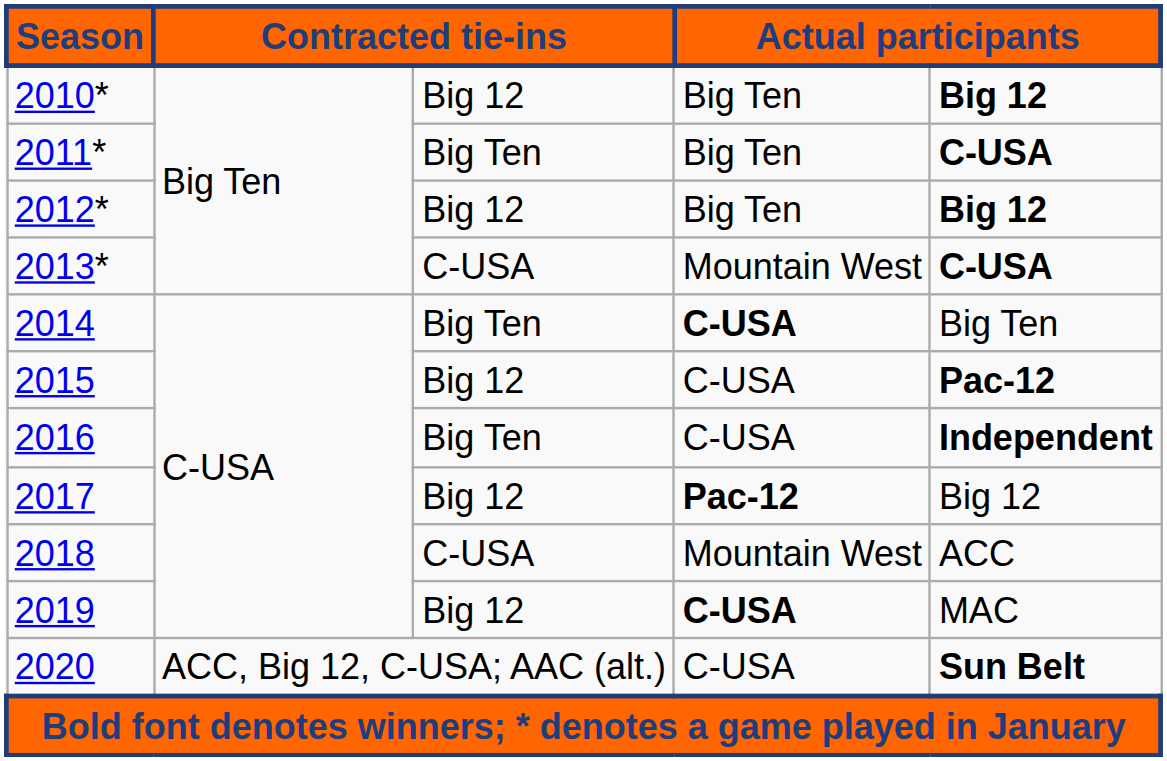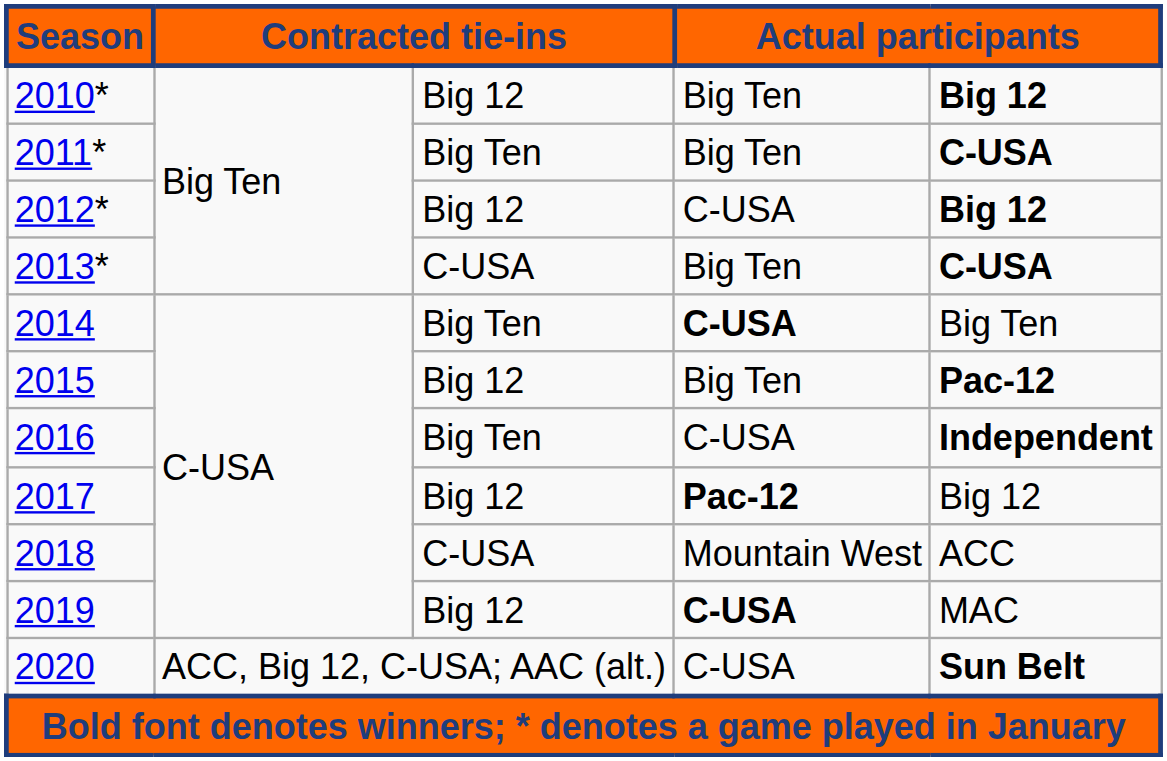 <table class="wikitable mw-collapsible mw-collapsed" style="font-size: 95%;">
 <tr>
 <th style="background:#FF6600; color:#1F3D7C; border: 2px solid #1F3D7C;">Season</th>
 <th style="background:#FF6600; color:#1F3D7C; border: 2px solid #1F3D7C;" colspan="2">Contracted tie-ins</th>
 <th style="background:#FF6600; color:#1F3D7C; border: 2px solid #1F3D7C;" colspan="2">Actual participants</th>
 </tr>
 <tr>
 <td><a href='#'>2010</a>*</td>
 <td rowspan="4">Big Ten</td>
 <td>Big 12</td>
 <td>Big Ten</td>
 <td><strong>Big 12</strong></td>
 </tr>
 <tr>
 <td><a href='#'>2011</a>*</td>
 <td>Big Ten</td>
 <td>Big Ten</td>
 <td><strong>C-USA</strong></td>
 </tr>
 <tr>
 <td><a href='#'>2012</a>*</td>
 <td>Big 12</td>
-<td>Big Ten</td>
+<td>C-USA</td>
 <td><strong>Big 12</strong></td>
 </tr>
 <tr>
 <td><a href='#'>2013</a>*</td>
 <td>C-USA</td>
-<td>Mountain West</td>
+<td>Big Ten</td>
 <td><strong>C-USA</strong></td>
 </tr>
 <tr>
 <td><a href='#'>2014</a></td>
 <td rowspan="6">C-USA</td>
 <td>Big Ten</td>
 <td><strong>C-USA</strong></td>
 <td>Big Ten</td>
 </tr>
 <tr>
 <td><a href='#'>2015</a></td>
 <td>Big 12</td>
-<td>C-USA</td>
+<td>Big Ten</td>
 <td><strong>Pac-12</strong></td>
 </tr>
 <tr>
 <td><a href='#'>2016</a></td>
 <td>Big Ten</td>
 <td>C-USA</td>
 <td><strong>Independent</strong></td>
 </tr>
 <tr>
 <td><a href='#'>2017</a></td>
 <td>Big 12</td>
 <td><strong>Pac-12</strong></td>
 <td>Big 12</td>
 </tr>
 <tr>
 <td><a href='#'>2018</a></td>
 <td>C-USA</td>
 <td>Mountain West</td>
 <td>ACC</td>
 </tr>
 <tr>
 <td><a href='#'>2019</a></td>
 <td>Big 12</td>
 <td><strong>C-USA</strong></td>
 <td>MAC</td>
 </tr>
 <tr>
 <td><a href='#'>2020</a></td>
 <td colspan=2>ACC, Big 12, C-USA; AAC (alt.)</td>
 <td>C-USA</td>
 <td><strong>Sun Belt</strong></td>
 </tr>
 <tr>
 <th style="background:#FF6600; color:#1F3D7C; border: 2px solid #1F3D7C;" colspan=5>Bold font denotes winners; * denotes a game played in January</th>
 </tr>
 </table>
